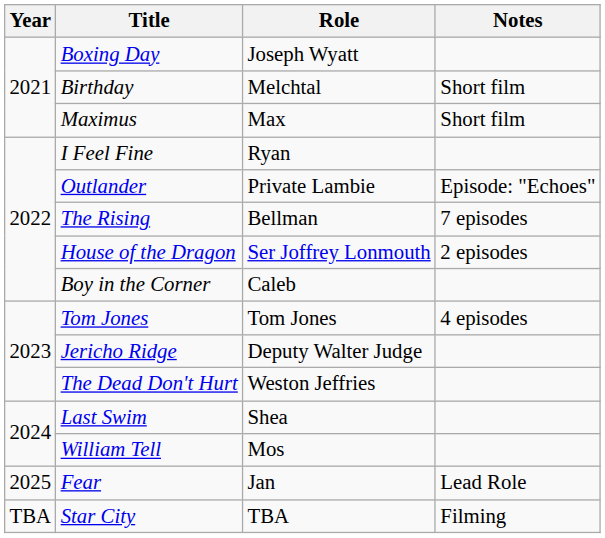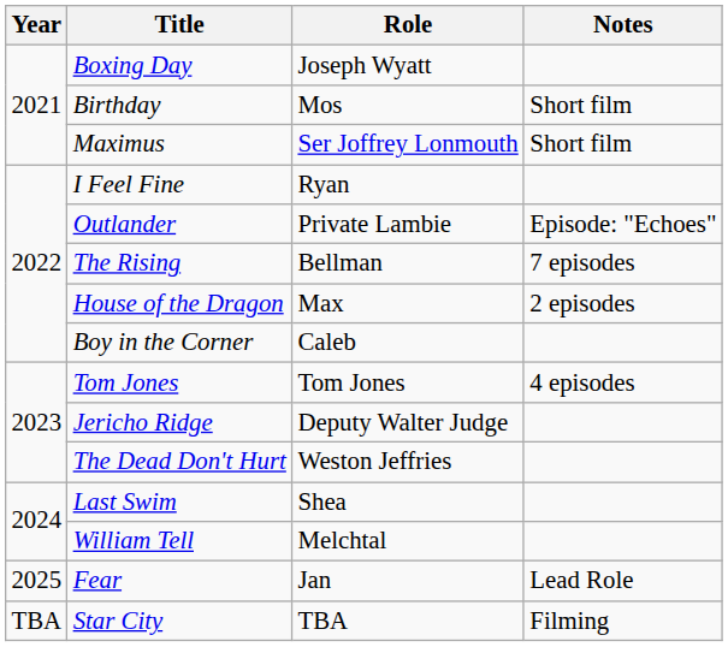 <table class="wikitable sortable">
 <tr>
 <th>Year</th>
 <th>Title</th>
 <th>Role</th>
 <th class="unsortable">Notes</th>
 </tr>
 <tr>
 <td rowspan="3">2021</td>
 <td><em><a href='#'>Boxing Day</a></em></td>
 <td>Joseph Wyatt</td>
 <td></td>
 </tr>
 <tr>
 <td><em>Birthday</em></td>
-<td>Melchtal</td>
+<td>Mos</td>
 <td>Short film</td>
 </tr>
 <tr>
 <td><em>Maximus</em></td>
-<td>Max</td>
+<td><a href='#'>Ser Joffrey Lonmouth</a></td>
 <td>Short film</td>
 </tr>
 <tr>
 <td rowspan="5">2022</td>
 <td><em>I Feel Fine</em></td>
 <td>Ryan</td>
 <td></td>
 </tr>
 <tr>
 <td><em><a href='#'>Outlander</a></em></td>
 <td>Private Lambie</td>
 <td>Episode: "Echoes"</td>
 </tr>
 <tr>
 <td><em><a href='#'>The Rising</a></em></td>
 <td>Bellman</td>
 <td>7 episodes</td>
 </tr>
 <tr>
 <td><em><a href='#'>House of the Dragon</a></em></td>
-<td><a href='#'>Ser Joffrey Lonmouth</a></td>
+<td>Max</td>
 <td>2 episodes</td>
 </tr>
 <tr>
 <td><em>Boy in the Corner</em></td>
 <td>Caleb</td>
 <td></td>
 </tr>
 <tr>
 <td rowspan="3">2023</td>
 <td><em><a href='#'>Tom Jones</a></em></td>
 <td>Tom Jones</td>
 <td>4 episodes</td>
 </tr>
 <tr>
 <td><em><a href='#'>Jericho Ridge</a></em></td>
 <td>Deputy Walter Judge</td>
 <td></td>
 </tr>
 <tr>
 <td><em><a href='#'>The Dead Don't Hurt</a></em></td>
 <td>Weston Jeffries</td>
 <td></td>
 </tr>
 <tr>
 <td rowspan="2">2024</td>
 <td><em><a href='#'>Last Swim</a></em></td>
 <td>Shea</td>
 <td></td>
 </tr>
 <tr>
 <td><em><a href='#'>William Tell</a></em></td>
-<td>Mos</td>
+<td>Melchtal</td>
 <td></td>
 </tr>
 <tr>
 <td>2025</td>
 <td><em><a href='#'>Fear</a></em></td>
 <td>Jan</td>
 <td>Lead Role</td>
 </tr>
 <tr>
 <td>TBA</td>
 <td><em><a href='#'>Star City</a></em></td>
 <td>TBA</td>
 <td>Filming</td>
 </tr>
 </table>
